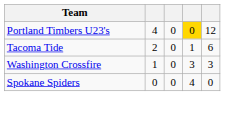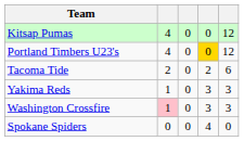 <table class="wikitable" style="text-align: center">
 <tr>
 <th style="width:200px;">Team</th>
 <th style="width:20px;"></th>
 <th style="width:20px;"></th>
 <th style="width:20px;"></th>
 <th style="width:20px;"></th>
+</tr>
+<tr style="background:#cfc;">
+<td align="left"><a href='#'>Kitsap Pumas</a></td>
+<td>4</td>
+<td>0</td>
+<td>0</td>
+<td>12</td>
 </tr>
 <tr>
 <td align="left"><a href='#'>Portland Timbers U23's</a></td>
 <td>4</td>
 <td>0</td>
 <td style="background: gold;">0</td>
 <td>12</td>
 </tr>
 <tr>
 <td align="left"><a href='#'>Tacoma Tide</a></td>
 <td>2</td>
 <td>0</td>
-<td>1</td>
+<td>2</td>
 <td>6</td>
 </tr>
 <tr>
+<td align="left"><a href='#'>Yakima Reds</a></td>
+<td>1</td>
+<td>0</td>
+<td>3</td>
+<td>3</td>
+</tr>
+<tr>
 <td align="left"><a href='#'>Washington Crossfire</a></td>
-<td>1</td>
+<td style="background: pink;">1</td>
 <td>0</td>
 <td>3</td>
 <td>3</td>
 </tr>
 <tr>
 <td align="left"><a href='#'>Spokane Spiders</a></td>
 <td>0</td>
 <td>0</td>
 <td>4</td>
 <td>0</td>
 </tr>
 </table>
